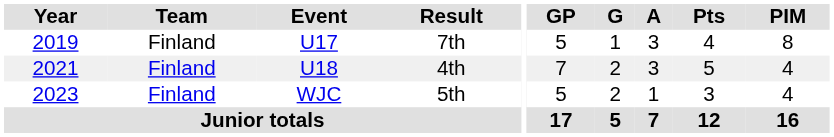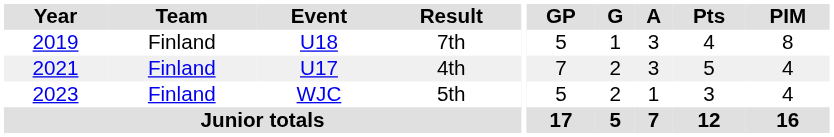 <table border="0" cellpadding="1" cellspacing="0" ID="Table3" style="text-align:center; width:40em">
 <tr ALIGN="center" bgcolor="#e0e0e0">
 <th>Year</th>
 <th>Team</th>
 <th>Event</th>
 <th>Result</th>
 <th rowspan="99" bgcolor="#ffffff"></th>
 <th>GP</th>
 <th>G</th>
 <th>A</th>
 <th>Pts</th>
 <th>PIM</th>
 </tr>
 <tr>
 <td><a href='#'>2019</a></td>
 <td>Finland</td>
-<td><a href='#'>U17</a></td>
+<td><a href='#'>U18</a></td>
 <td>7th</td>
 <td>5</td>
 <td>1</td>
 <td>3</td>
 <td>4</td>
 <td>8</td>
 </tr>
 <tr bgcolor="#f0f0f0">
 <td><a href='#'>2021</a></td>
 <td><a href='#'>Finland</a></td>
-<td><a href='#'>U18</a></td>
+<td><a href='#'>U17</a></td>
 <td>4th</td>
 <td>7</td>
 <td>2</td>
 <td>3</td>
 <td>5</td>
 <td>4</td>
 </tr>
 <tr>
 <td><a href='#'>2023</a></td>
 <td><a href='#'>Finland</a></td>
 <td><a href='#'>WJC</a></td>
 <td>5th</td>
 <td>5</td>
 <td>2</td>
 <td>1</td>
 <td>3</td>
 <td>4</td>
 </tr>
 <tr ALIGN="center" bgcolor="#e0e0e0">
 <th colspan=4>Junior totals</th>
 <th>17</th>
 <th>5</th>
 <th>7</th>
 <th>12</th>
 <th>16</th>
 </tr>
 </table>
